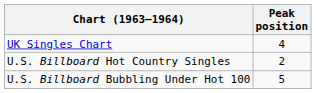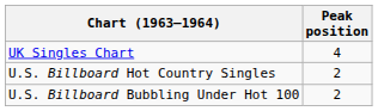 <table class="wikitable sortable">
 <tr>
 <th align="left">Chart (1963–1964)</th>
 <th align="center">Peak<br>position</th>
 </tr>
 <tr>
 <td align="left"><a href='#'>UK Singles Chart</a></td>
 <td align="center">4</td>
 </tr>
 <tr>
 <td align="left">U.S. <em>Billboard</em> Hot Country Singles</td>
 <td align="center">2</td>
 </tr>
 <tr>
 <td align="left">U.S. <em>Billboard</em> Bubbling Under Hot 100</td>
-<td align="center">5</td>
+<td align="center">2</td>
 </tr>
 </table>
